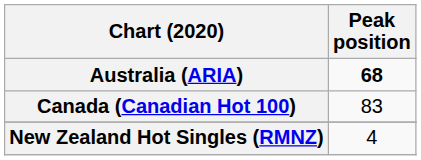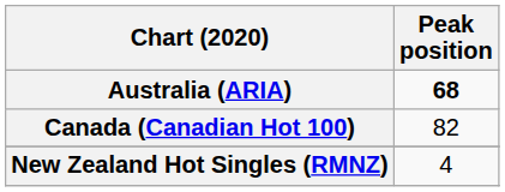 <table class="wikitable sortable plainrowheaders" style="text-align:center">
 <tr>
 <th scope="col">Chart (2020)</th>
 <th scope="col">Peak<br>position</th>
 </tr>
 <tr>
 <th scope="row">Australia (<a href='#'>ARIA</a>)</th>
 <td><strong>68</strong></td>
 </tr>
 <tr>
 <th scope="row">Canada (<a href='#'>Canadian Hot 100</a>)</th>
-<td>83</td>
+<td>82</td>
 </tr>
 <tr>
 </tr>
 <tr>
 <th scope="row">New Zealand Hot Singles (<a href='#'>RMNZ</a>)</th>
 <td>4</td>
 </tr>
 <tr>
 </tr>
 <tr>
 </tr>
 <tr>
 </tr>
 </table>
